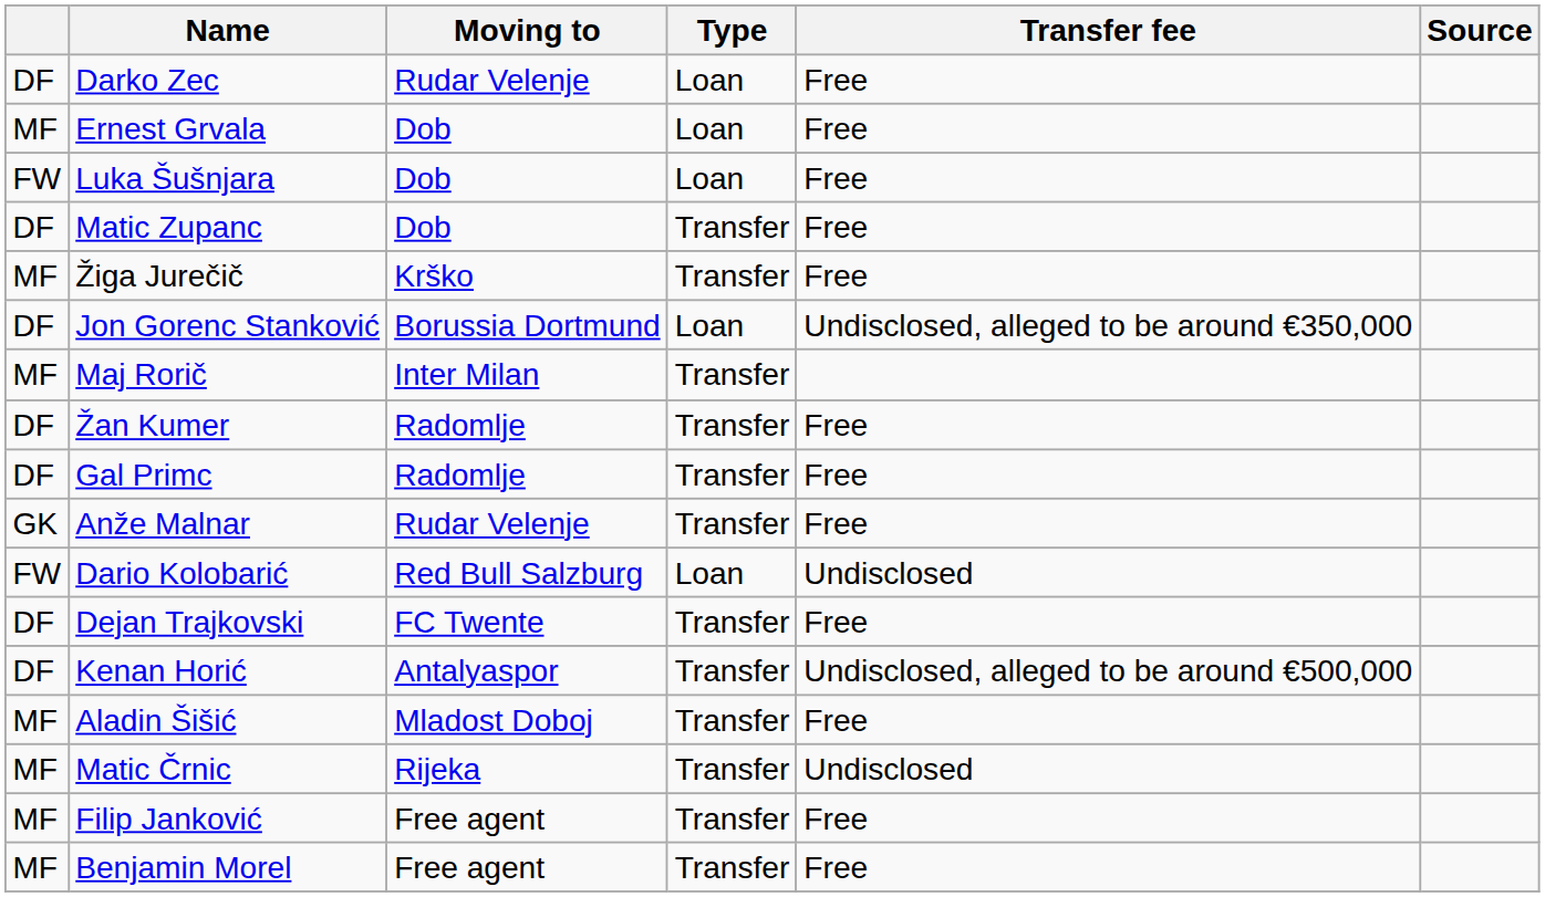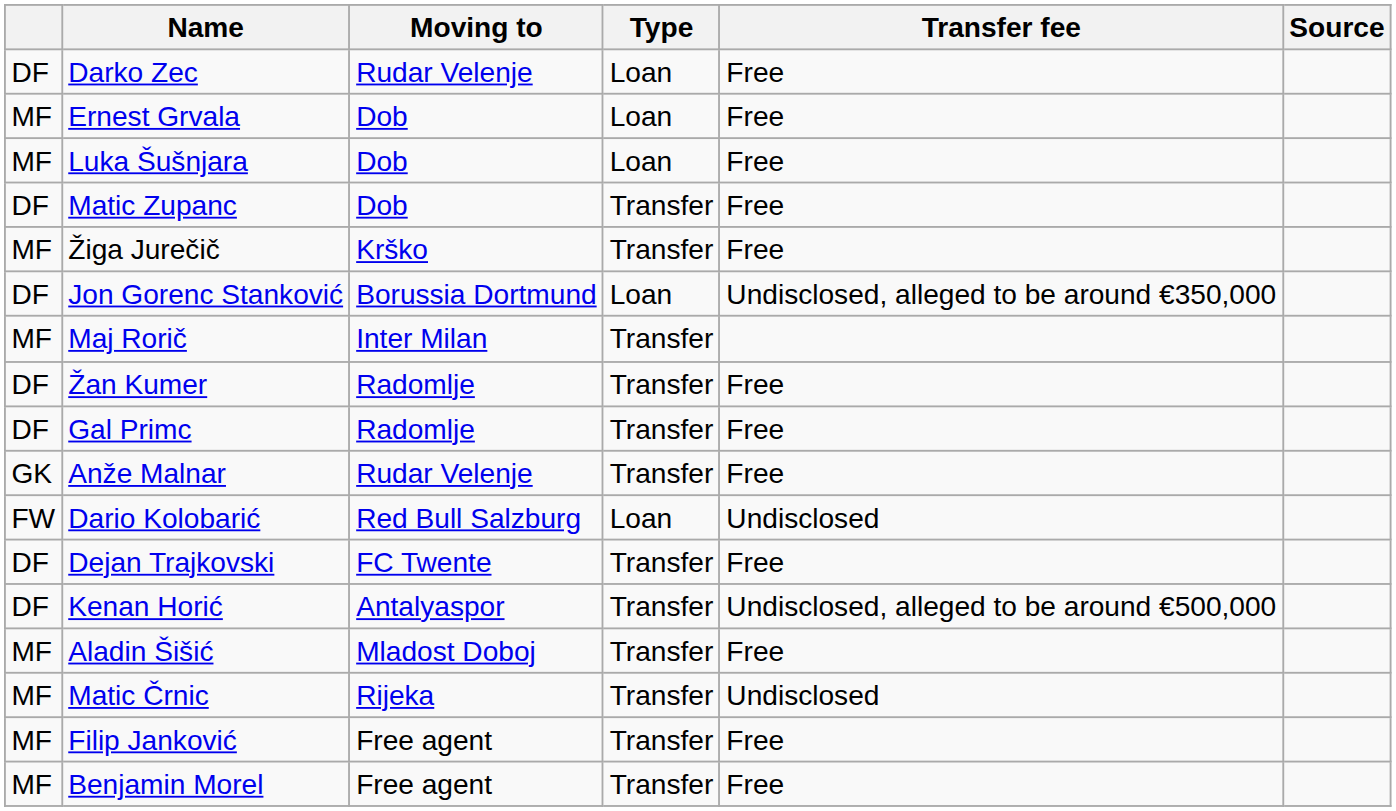 <table class="wikitable sortable" style="font-size:95%;">
 <tr>
 <th></th>
 <th>Name</th>
 <th>Moving to</th>
 <th>Type</th>
 <th>Transfer fee</th>
 <th>Source</th>
 </tr>
 <tr>
 <td>DF</td>
 <td> <a href='#'>Darko Zec</a></td>
 <td><a href='#'>Rudar Velenje</a></td>
 <td>Loan</td>
 <td>Free</td>
 <td></td>
 </tr>
 <tr>
 <td>MF</td>
 <td> <a href='#'>Ernest Grvala</a></td>
 <td><a href='#'>Dob</a></td>
 <td>Loan</td>
 <td>Free</td>
 <td></td>
 </tr>
 <tr>
-<td>FW</td>
+<td>MF</td>
 <td> <a href='#'>Luka Šušnjara</a></td>
 <td><a href='#'>Dob</a></td>
 <td>Loan</td>
 <td>Free</td>
 <td></td>
 </tr>
 <tr>
 <td>DF</td>
 <td> <a href='#'>Matic Zupanc</a></td>
 <td><a href='#'>Dob</a></td>
 <td>Transfer</td>
 <td>Free</td>
 <td></td>
 </tr>
 <tr>
 <td>MF</td>
 <td> Žiga Jurečič</td>
 <td><a href='#'>Krško</a></td>
 <td>Transfer</td>
 <td>Free</td>
 <td></td>
 </tr>
 <tr>
 <td>DF</td>
 <td> <a href='#'>Jon Gorenc Stanković</a></td>
 <td> <a href='#'>Borussia Dortmund</a></td>
 <td>Loan</td>
 <td>Undisclosed, alleged to be around €350,000</td>
 <td></td>
 </tr>
 <tr>
 <td>MF</td>
 <td> <a href='#'>Maj Rorič</a></td>
 <td> <a href='#'>Inter Milan</a></td>
 <td>Transfer</td>
 <td></td>
 <td></td>
 </tr>
 <tr>
 <td>DF</td>
 <td> <a href='#'>Žan Kumer</a></td>
 <td><a href='#'>Radomlje</a></td>
 <td>Transfer</td>
 <td>Free</td>
 <td></td>
 </tr>
 <tr>
 <td>DF</td>
 <td> <a href='#'>Gal Primc</a></td>
 <td><a href='#'>Radomlje</a></td>
 <td>Transfer</td>
 <td>Free</td>
 <td></td>
 </tr>
 <tr>
 <td>GK</td>
 <td> <a href='#'>Anže Malnar</a></td>
 <td><a href='#'>Rudar Velenje</a></td>
 <td>Transfer</td>
 <td>Free</td>
 <td></td>
 </tr>
 <tr>
 <td>FW</td>
 <td> <a href='#'>Dario Kolobarić</a></td>
 <td> <a href='#'>Red Bull Salzburg</a></td>
 <td>Loan</td>
 <td>Undisclosed</td>
 <td></td>
 </tr>
 <tr>
 <td>DF</td>
 <td> <a href='#'>Dejan Trajkovski</a></td>
 <td> <a href='#'>FC Twente</a></td>
 <td>Transfer</td>
 <td>Free</td>
 <td></td>
 </tr>
 <tr>
 <td>DF</td>
 <td> <a href='#'>Kenan Horić</a></td>
 <td> <a href='#'>Antalyaspor</a></td>
 <td>Transfer</td>
 <td>Undisclosed, alleged to be around €500,000</td>
 <td></td>
 </tr>
 <tr>
 <td>MF</td>
 <td> <a href='#'>Aladin Šišić</a></td>
 <td> <a href='#'>Mladost Doboj</a></td>
 <td>Transfer</td>
 <td>Free</td>
 <td></td>
 </tr>
 <tr>
 <td>MF</td>
 <td> <a href='#'>Matic Črnic</a></td>
 <td> <a href='#'>Rijeka</a></td>
 <td>Transfer</td>
 <td>Undisclosed</td>
 <td></td>
 </tr>
 <tr>
 <td>MF</td>
 <td> <a href='#'>Filip Janković</a></td>
 <td>Free agent</td>
 <td>Transfer</td>
 <td>Free</td>
 <td></td>
 </tr>
 <tr>
 <td>MF</td>
 <td> <a href='#'>Benjamin Morel</a></td>
 <td>Free agent</td>
 <td>Transfer</td>
 <td>Free</td>
 <td></td>
 </tr>
 </table>
